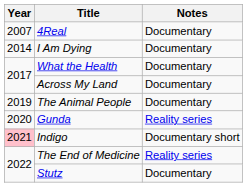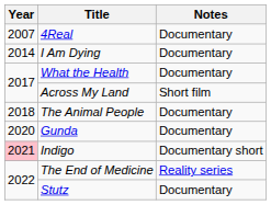 <table class="wikitable sortable">
 <tr>
 <th>Year</th>
 <th>Title</th>
 <th class="unsortable">Notes</th>
 </tr>
 <tr>
 <td>2007</td>
 <td><em><a href='#'>4Real</a></em></td>
 <td>Documentary</td>
 </tr>
 <tr>
 <td>2014</td>
 <td><em>I Am Dying</em></td>
 <td>Documentary</td>
 </tr>
 <tr>
 <td rowspan="2">2017</td>
 <td><em><a href='#'>What the Health</a></em></td>
 <td>Documentary</td>
 </tr>
 <tr>
 <td><em>Across My Land</em></td>
-<td>Documentary</td>
+<td>Short film</td>
 </tr>
 <tr>
-<td>2019</td>
+<td>2018</td>
 <td><em>The Animal People</em></td>
 <td>Documentary</td>
 </tr>
 <tr>
 <td>2020</td>
 <td><em><a href='#'>Gunda</a></em></td>
-<td><a href='#'>Reality series</a></td>
+<td>Documentary</td>
 </tr>
 <tr>
 <td style="background: pink;">2021</td>
 <td><em>Indigo</em></td>
 <td>Documentary short</td>
 </tr>
 <tr>
 <td rowspan="2">2022</td>
 <td><em>The End of Medicine</em></td>
 <td><a href='#'>Reality series</a></td>
 </tr>
 <tr>
 <td><em><a href='#'>Stutz</a></em></td>
 <td>Documentary</td>
 </tr>
 </table>
